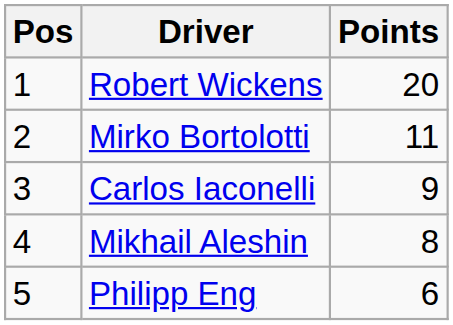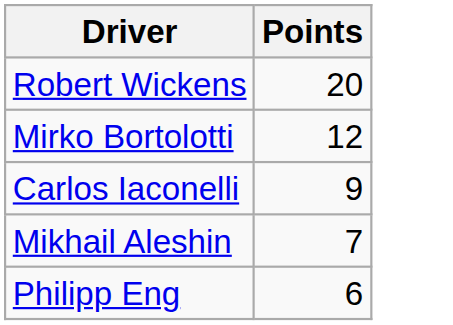 <table class="wikitable" style="font-size: 95%;">
 <tr>
-<th>Pos</th>
 <th>Driver</th>
 <th>Points</th>
 </tr>
 <tr>
-<td>1</td>
 <td> <a href='#'>Robert Wickens</a></td>
 <td align="right">20</td>
 </tr>
 <tr>
-<td>2</td>
 <td> <a href='#'>Mirko Bortolotti</a></td>
-<td align="right">11</td>
+<td align="right">12</td>
 </tr>
 <tr>
-<td>3</td>
 <td> <a href='#'>Carlos Iaconelli</a></td>
 <td align="right">9</td>
 </tr>
 <tr>
-<td>4</td>
 <td> <a href='#'>Mikhail Aleshin</a></td>
-<td align="right">8</td>
+<td align="right">7</td>
 </tr>
 <tr>
-<td>5</td>
 <td> <a href='#'>Philipp Eng</a></td>
 <td align="right">6</td>
 </tr>
 </table>
